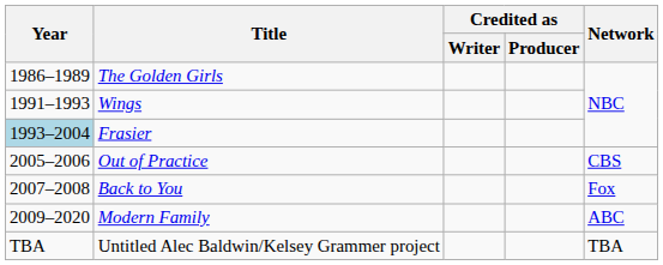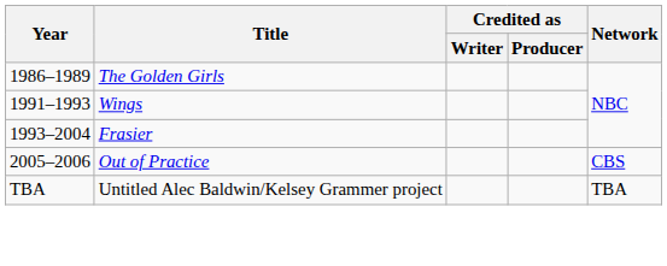 <table class="wikitable">
 <tr>
 <th rowspan="2">Year</th>
 <th rowspan="2">Title</th>
 <th colspan="2">Credited as</th>
 <th rowspan="2">Network</th>
 </tr>
 <tr>
 <th><strong>Writer</strong></th>
 <th><strong>Producer</strong></th>
 </tr>
 <tr>
 <td>1986–1989</td>
 <td><em><a href='#'>The Golden Girls</a></em></td>
 <td></td>
 <td></td>
 <td rowspan="3"><a href='#'>NBC</a></td>
 </tr>
 <tr>
 <td>1991–1993</td>
 <td><em><a href='#'>Wings</a></em></td>
 <td></td>
 <td></td>
 </tr>
 <tr>
-<td style="background: lightblue;">1993–2004</td>
+<td>1993–2004</td>
 <td><em><a href='#'>Frasier</a></em></td>
 <td></td>
 <td></td>
 </tr>
 <tr>
 <td>2005–2006</td>
 <td><em><a href='#'>Out of Practice</a></em></td>
 <td></td>
 <td></td>
 <td><a href='#'>CBS</a></td>
 </tr>
 <tr>
-<td>2007–2008</td>
-<td><em><a href='#'>Back to You</a></em></td>
-<td></td>
-<td></td>
-<td><a href='#'>Fox</a></td>
-</tr>
-<tr>
-<td>2009–2020</td>
-<td><em><a href='#'>Modern Family</a></em></td>
-<td></td>
-<td></td>
-<td><a href='#'>ABC</a></td>
-</tr>
-<tr>
 <td>TBA</td>
 <td>Untitled Alec Baldwin/Kelsey Grammer project</td>
 <td></td>
 <td></td>
 <td>TBA</td>
 </tr>
 </table>
